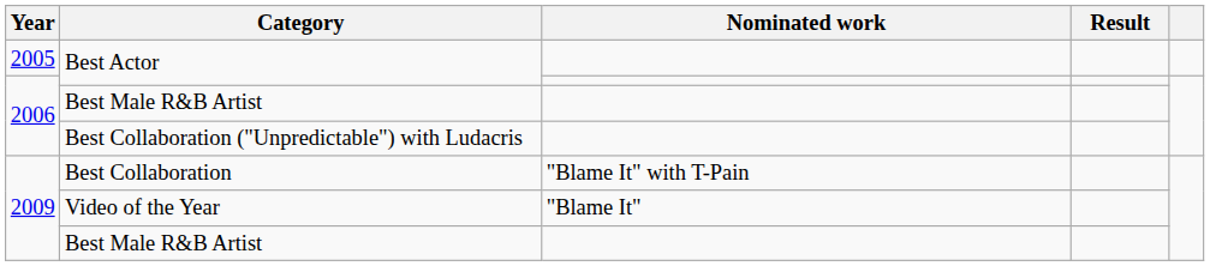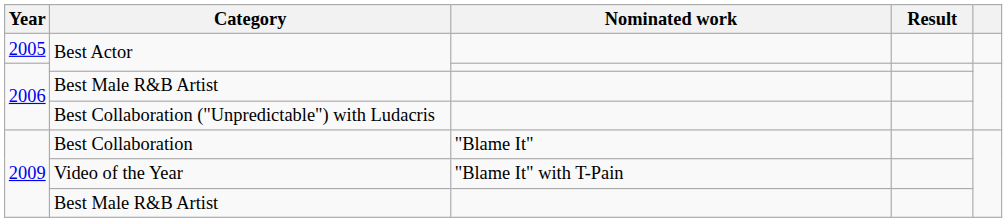 <table class=wikitable>
 <tr>
 <th scope="col" style="width:1em;">Year</th>
 <th scope="col" style="width:33em;">Category</th>
 <th scope="col" style="width:39em;">Nominated work</th>
 <th scope="col" style="width:5em;">Result</th>
 <th scope="col" style="width:2em;"></th>
 </tr>
 <tr>
 <td><a href='#'>2005</a></td>
 <td rowspan="2">Best Actor</td>
 <td></td>
 <td></td>
 <td></td>
 </tr>
 <tr>
 <td rowspan="3"><a href='#'>2006</a></td>
 <td></td>
 <td></td>
 <td rowspan="3"></td>
 </tr>
 <tr>
 <td>Best Male R&B Artist</td>
 <td></td>
 <td></td>
 </tr>
 <tr>
 <td>Best Collaboration ("Unpredictable") with Ludacris</td>
 <td></td>
 <td></td>
 </tr>
 <tr>
 <td rowspan="3"><a href='#'>2009</a></td>
 <td>Best Collaboration</td>
-<td>"Blame It" with T-Pain</td>
+<td>"Blame It"</td>
 <td></td>
 <td rowspan="3"></td>
 </tr>
 <tr>
 <td>Video of the Year</td>
-<td>"Blame It"</td>
+<td>"Blame It" with T-Pain</td>
 <td></td>
 </tr>
 <tr>
 <td>Best Male R&B Artist</td>
 <td></td>
 <td></td>
 </tr>
 </table>
